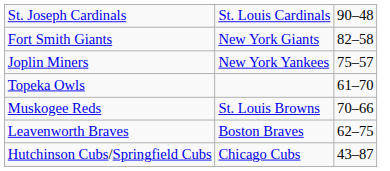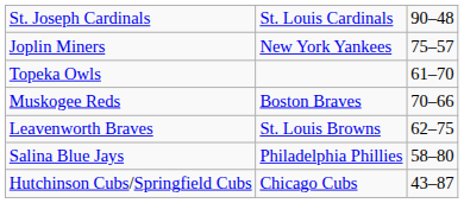 <table class="wikitable">
 <tr>
 <td><a href='#'>St. Joseph Cardinals</a></td>
 <td><a href='#'>St. Louis Cardinals</a></td>
 <td>90–48</td>
-</tr>
-<tr>
-<td><a href='#'>Fort Smith Giants</a></td>
-<td><a href='#'>New York Giants</a></td>
-<td>82–58</td>
 </tr>
 <tr>
 <td><a href='#'>Joplin Miners</a></td>
 <td><a href='#'>New York Yankees</a></td>
 <td>75–57</td>
 </tr>
 <tr>
 <td><a href='#'>Topeka Owls</a></td>
 <td></td>
 <td>61–70</td>
 </tr>
 <tr>
 <td><a href='#'>Muskogee Reds</a></td>
-<td><a href='#'>St. Louis Browns</a></td>
+<td><a href='#'>Boston Braves</a></td>
 <td>70–66</td>
 </tr>
 <tr>
 <td><a href='#'>Leavenworth Braves</a></td>
-<td><a href='#'>Boston Braves</a></td>
+<td><a href='#'>St. Louis Browns</a></td>
 <td>62–75</td>
+</tr>
+<tr>
+<td><a href='#'>Salina Blue Jays</a></td>
+<td><a href='#'>Philadelphia Phillies</a></td>
+<td>58–80</td>
 </tr>
 <tr>
 <td><a href='#'>Hutchinson Cubs</a>/<a href='#'>Springfield Cubs</a></td>
 <td><a href='#'>Chicago Cubs</a></td>
 <td>43–87</td>
 </tr>
 </table>
